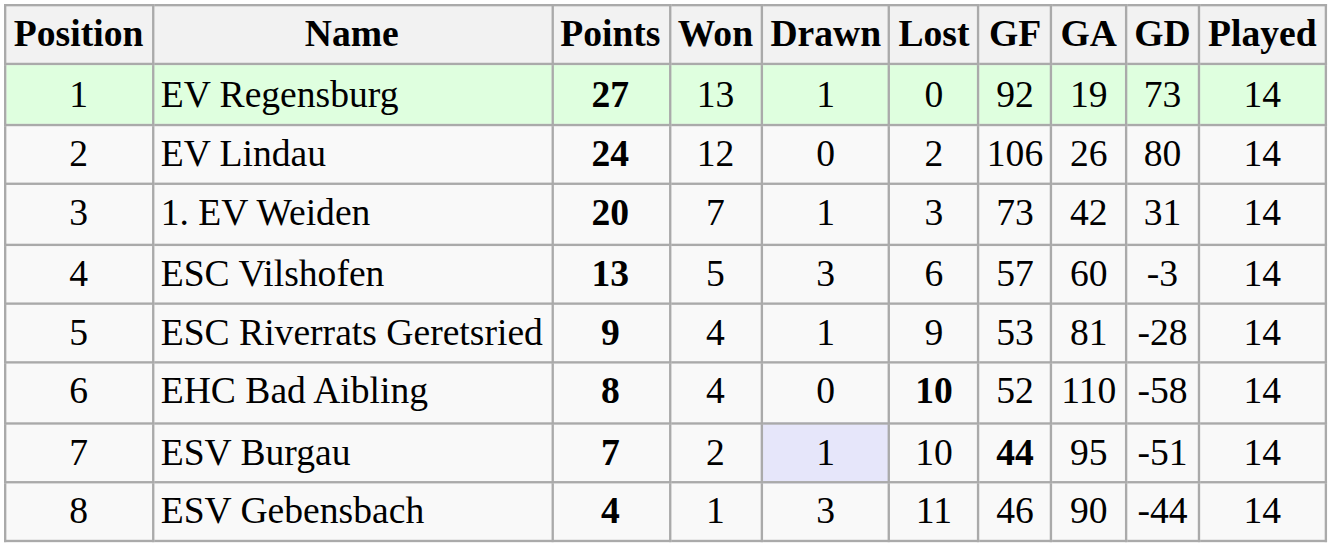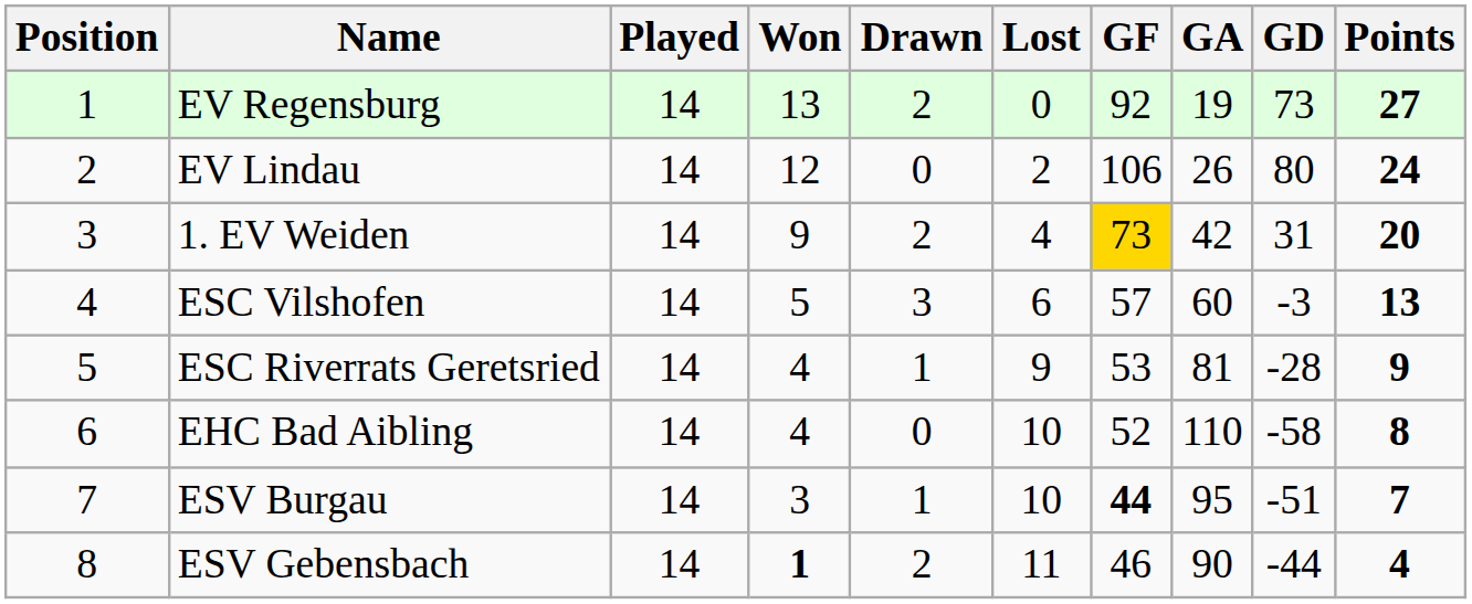 <table class="wikitable">
 <tr align="center">
 <th>Position</th>
 <th>Name</th>
-<th>Points</th>
+<th>Played</th>
 <th>Won</th>
 <th>Drawn</th>
 <th>Lost</th>
 <th>GF</th>
 <th>GA</th>
 <th>GD</th>
-<th>Played</th>
+<th>Points</th>
 </tr>
 <tr align="center" bgcolor="#dfffdf">
 <td>1</td>
 <td align="left">EV Regensburg</td>
-<td><strong>27</strong></td>
+<td>14</td>
 <td>13</td>
-<td>1</td>
+<td>2</td>
 <td>0</td>
 <td>92</td>
 <td>19</td>
 <td>73</td>
-<td>14</td>
+<td><strong>27</strong></td>
 </tr>
 <tr align="center">
 <td>2</td>
 <td align="left">EV Lindau</td>
-<td><strong>24</strong></td>
+<td>14</td>
 <td>12</td>
 <td>0</td>
 <td>2</td>
 <td>106</td>
 <td>26</td>
 <td>80</td>
-<td>14</td>
+<td><strong>24</strong></td>
 </tr>
 <tr align="center">
 <td>3</td>
 <td align="left">1. EV Weiden</td>
-<td><strong>20</strong></td>
-<td>7</td>
-<td>1</td>
-<td>3</td>
-<td>73</td>
+<td>14</td>
+<td>9</td>
+<td>2</td>
+<td>4</td>
+<td style="background: gold;">73</td>
 <td>42</td>
 <td>31</td>
-<td>14</td>
+<td><strong>20</strong></td>
 </tr>
 <tr align="center">
 <td>4</td>
 <td align="left">ESC Vilshofen</td>
-<td><strong>13</strong></td>
+<td>14</td>
 <td>5</td>
 <td>3</td>
 <td>6</td>
 <td>57</td>
 <td>60</td>
 <td>-3</td>
-<td>14</td>
+<td><strong>13</strong></td>
 </tr>
 <tr align="center">
 <td>5</td>
 <td align="left">ESC Riverrats Geretsried</td>
-<td><strong>9</strong></td>
+<td>14</td>
 <td>4</td>
 <td>1</td>
 <td>9</td>
 <td>53</td>
 <td>81</td>
 <td>-28</td>
-<td>14</td>
+<td><strong>9</strong></td>
 </tr>
 <tr align="center">
 <td>6</td>
 <td align="left">EHC Bad Aibling</td>
-<td><strong>8</strong></td>
+<td>14</td>
 <td>4</td>
 <td>0</td>
-<td><strong>10</strong></td>
+<td>10</td>
 <td>52</td>
 <td>110</td>
 <td>-58</td>
-<td>14</td>
+<td><strong>8</strong></td>
 </tr>
 <tr align="center">
 <td>7</td>
 <td align="left">ESV Burgau</td>
-<td><strong>7</strong></td>
-<td>2</td>
-<td style="background: lavender;">1</td>
+<td>14</td>
+<td>3</td>
+<td>1</td>
 <td>10</td>
 <td><strong>44</strong></td>
 <td>95</td>
 <td>-51</td>
-<td>14</td>
+<td><strong>7</strong></td>
 </tr>
 <tr align="center">
 <td>8</td>
 <td align="left">ESV Gebensbach</td>
-<td><strong>4</strong></td>
-<td>1</td>
-<td>3</td>
+<td>14</td>
+<td><strong>1</strong></td>
+<td>2</td>
 <td>11</td>
 <td>46</td>
 <td>90</td>
 <td>-44</td>
-<td>14</td>
+<td><strong>4</strong></td>
 </tr>
 </table>
